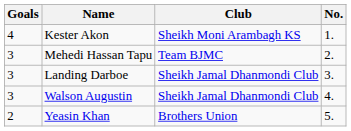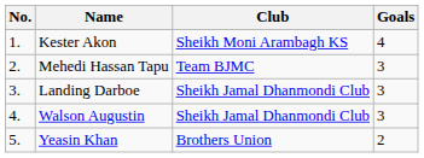 <table class="wikitable">
 <tr>
-<th>Goals</th>
+<th>No.</th>
 <th>Name</th>
 <th>Club</th>
-<th>No.</th>
+<th>Goals</th>
 </tr>
 <tr>
-<td>4</td>
+<td>1.</td>
 <td> Kester Akon</td>
 <td><a href='#'>Sheikh Moni Arambagh KS</a></td>
-<td>1.</td>
+<td>4</td>
 </tr>
 <tr>
-<td>3</td>
+<td>2.</td>
 <td> Mehedi Hassan Tapu</td>
 <td><a href='#'>Team BJMC</a></td>
-<td>2.</td>
+<td>3</td>
 </tr>
 <tr>
-<td>3</td>
+<td>3.</td>
 <td> Landing Darboe</td>
 <td><a href='#'>Sheikh Jamal Dhanmondi Club</a></td>
-<td>3.</td>
+<td>3</td>
 </tr>
 <tr>
-<td>3</td>
+<td>4.</td>
 <td> <a href='#'>Walson Augustin</a></td>
 <td><a href='#'>Sheikh Jamal Dhanmondi Club</a></td>
-<td>4.</td>
+<td>3</td>
 </tr>
 <tr>
-<td>2</td>
+<td>5.</td>
 <td> <a href='#'>Yeasin Khan</a></td>
 <td><a href='#'>Brothers Union</a></td>
-<td>5.</td>
+<td>2</td>
 </tr>
 </table>
